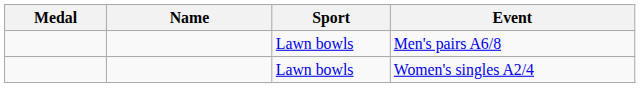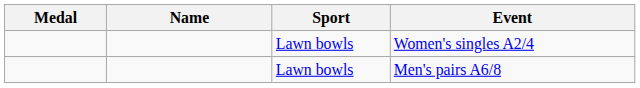 <table class="wikitable sortable" style="font-size:95%">
 <tr>
 <th style="width:6em">Medal</th>
 <th style="width:10em">Name</th>
 <th style="width:7em">Sport</th>
 <th style="width:15em">Event</th>
 </tr>
 <tr>
 <td></td>
+<td></td>
+<td> <a href='#'>Lawn bowls</a></td>
+<td><a href='#'>Women's singles A2/4</a></td>
+</tr>
+<tr>
+<td></td>
 <td> <br>  </td>
 <td> <a href='#'>Lawn bowls</a></td>
 <td><a href='#'>Men's pairs A6/8</a></td>
 </tr>
-<tr>
-<td></td>
-<td></td>
-<td> <a href='#'>Lawn bowls</a></td>
-<td><a href='#'>Women's singles A2/4</a></td>
-</tr>
 </table>
